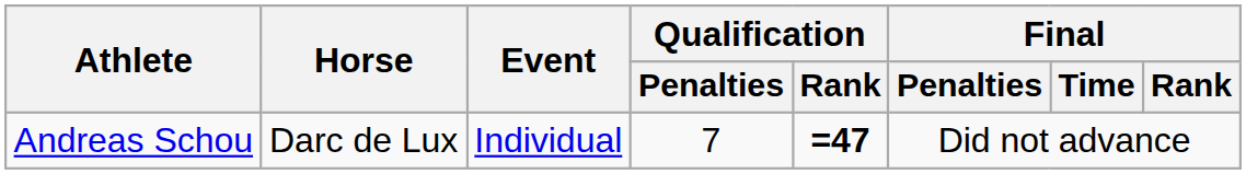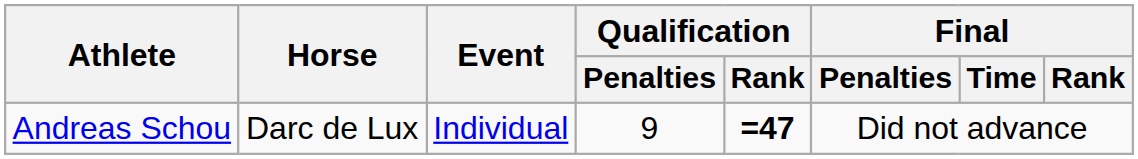 <table class="wikitable" style="font-size:90%">
 <tr>
 <th rowspan="2">Athlete</th>
 <th rowspan="2">Horse</th>
 <th rowspan="2">Event</th>
 <th colspan="2">Qualification</th>
 <th colspan="3">Final</th>
 </tr>
 <tr style="font-size:95%">
 <th>Penalties</th>
 <th>Rank</th>
 <th>Penalties</th>
 <th>Time</th>
 <th>Rank</th>
 </tr>
 <tr align=center>
 <td align=left><a href='#'>Andreas Schou</a></td>
 <td align=left>Darc de Lux</td>
 <td align=left><a href='#'>Individual</a></td>
-<td>7</td>
+<td>9</td>
 <td><strong>=47</strong></td>
 <td colspan="3">Did not advance</td>
 </tr>
 </table>
